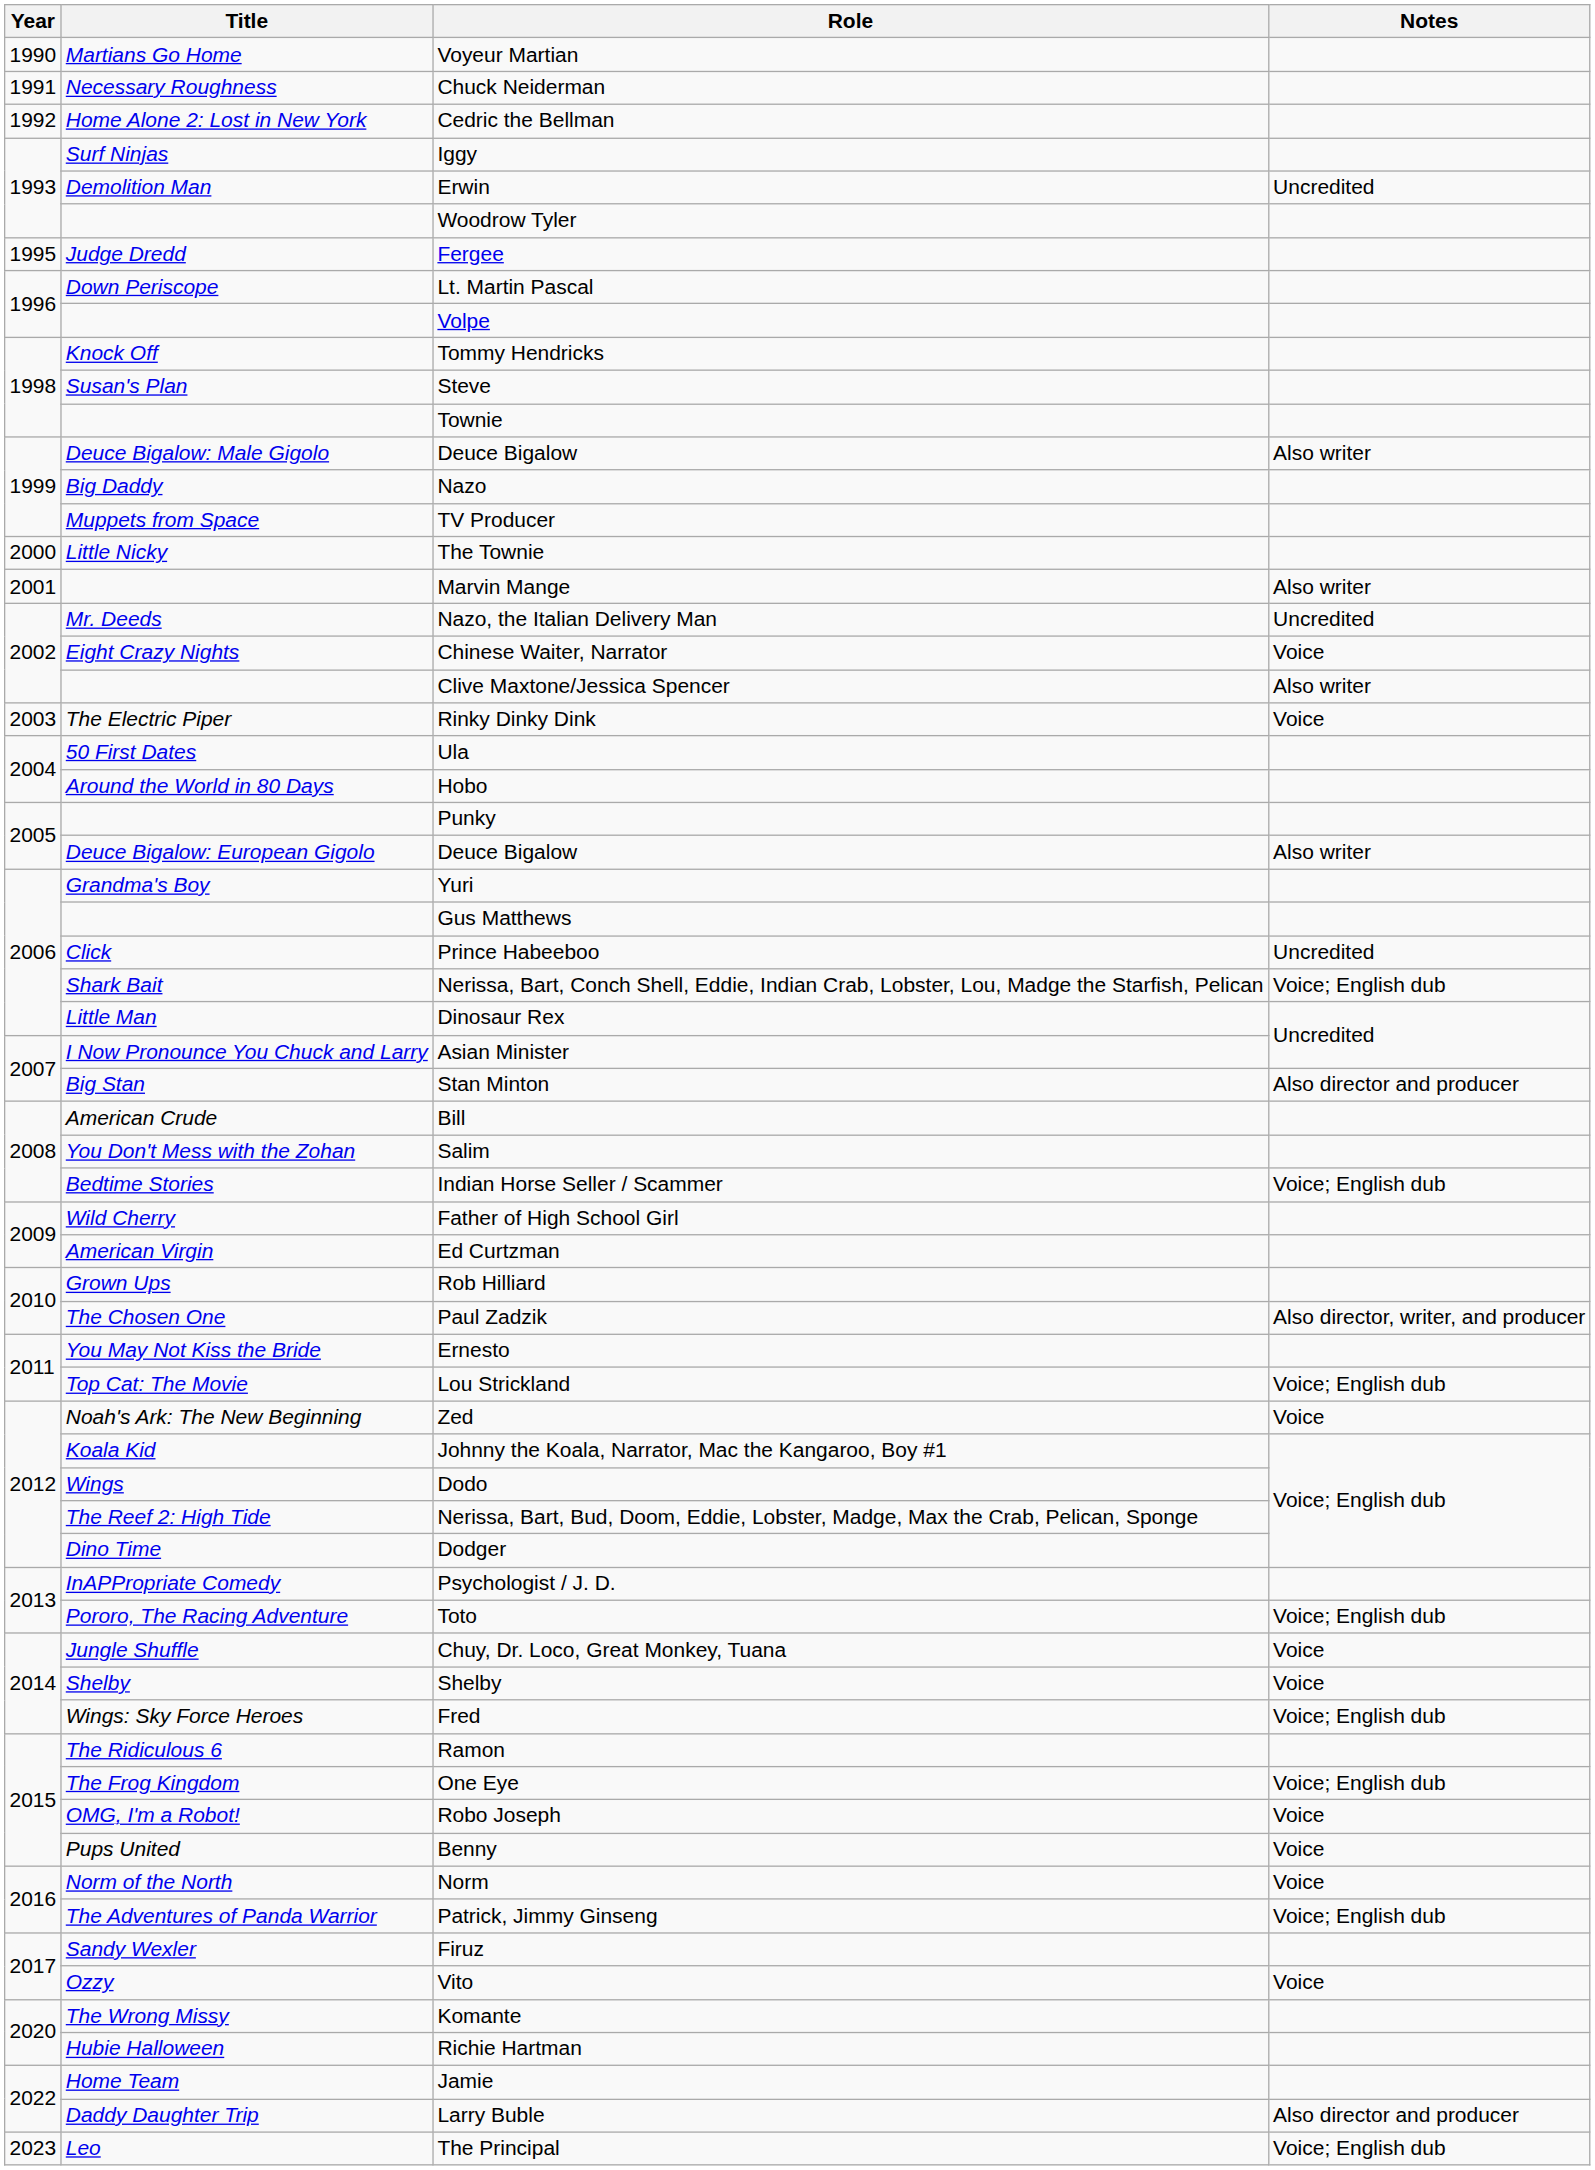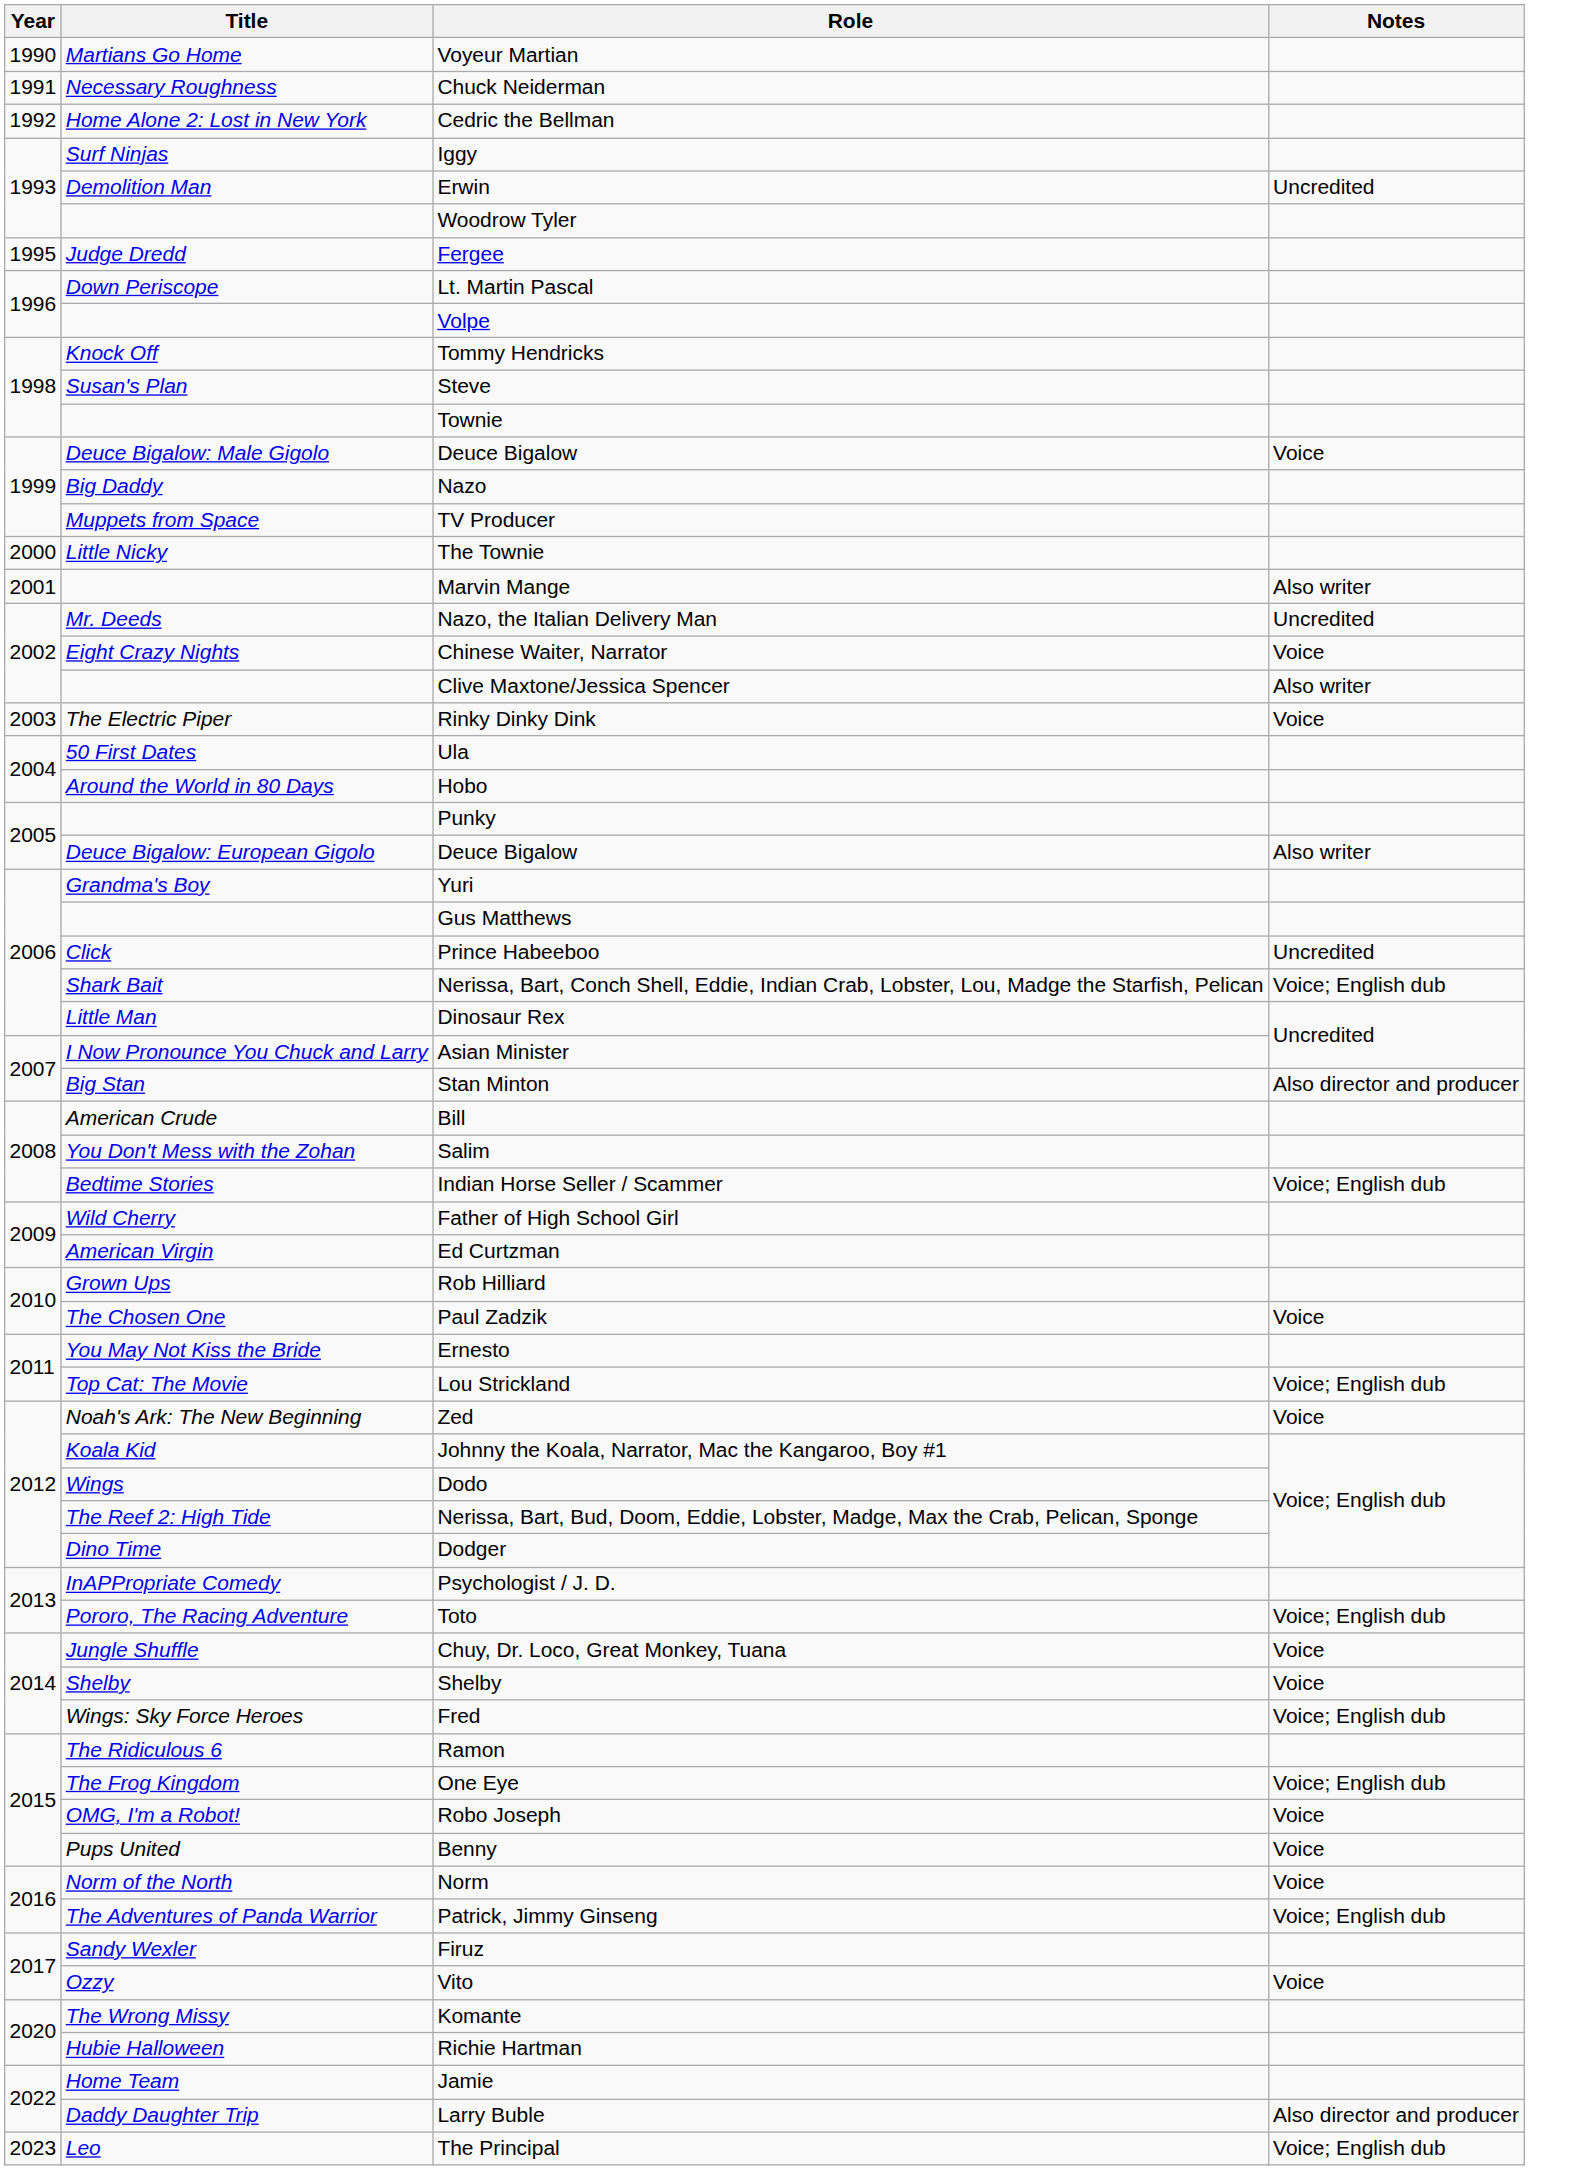 <table class="wikitable sortable">
 <tr>
 <th>Year</th>
 <th>Title</th>
 <th>Role</th>
 <th class="unsortable">Notes</th>
 </tr>
 <tr>
 <td>1990</td>
 <td><em><a href='#'>Martians Go Home</a></em></td>
 <td>Voyeur Martian</td>
 <td></td>
 </tr>
 <tr>
 <td>1991</td>
 <td><em><a href='#'>Necessary Roughness</a></em></td>
 <td>Chuck Neiderman</td>
 <td></td>
 </tr>
 <tr>
 <td>1992</td>
 <td><em><a href='#'>Home Alone 2: Lost in New York</a></em></td>
 <td>Cedric the Bellman</td>
 <td></td>
 </tr>
 <tr>
 <td rowspan="3">1993</td>
 <td><em><a href='#'>Surf Ninjas</a></em></td>
 <td>Iggy</td>
 <td></td>
 </tr>
 <tr>
 <td><em><a href='#'>Demolition Man</a></em></td>
 <td>Erwin</td>
 <td>Uncredited</td>
 </tr>
 <tr>
 <td><em></em></td>
 <td>Woodrow Tyler</td>
 <td></td>
 </tr>
 <tr>
 <td>1995</td>
 <td><em><a href='#'>Judge Dredd</a></em></td>
 <td><a href='#'>Fergee</a></td>
 <td></td>
 </tr>
 <tr>
 <td rowspan="2">1996</td>
 <td><em><a href='#'>Down Periscope</a></em></td>
 <td>Lt. Martin Pascal</td>
 <td></td>
 </tr>
 <tr>
 <td><em></em></td>
 <td><a href='#'>Volpe</a></td>
 <td></td>
 </tr>
 <tr>
 <td rowspan="3">1998</td>
 <td><em><a href='#'>Knock Off</a></em></td>
 <td>Tommy Hendricks</td>
 <td></td>
 </tr>
 <tr>
 <td><em><a href='#'>Susan's Plan</a></em></td>
 <td>Steve</td>
 <td></td>
 </tr>
 <tr>
 <td><em></em></td>
 <td>Townie</td>
 <td></td>
 </tr>
 <tr>
 <td rowspan="3">1999</td>
 <td><em><a href='#'>Deuce Bigalow: Male Gigolo</a></em></td>
 <td>Deuce Bigalow</td>
-<td>Also writer</td>
+<td>Voice</td>
 </tr>
 <tr>
 <td><em><a href='#'>Big Daddy</a></em></td>
 <td>Nazo</td>
 <td></td>
 </tr>
 <tr>
 <td><em><a href='#'>Muppets from Space</a></em></td>
 <td>TV Producer</td>
 <td></td>
 </tr>
 <tr>
 <td>2000</td>
 <td><em><a href='#'>Little Nicky</a></em></td>
 <td>The Townie</td>
 <td></td>
 </tr>
 <tr>
 <td>2001</td>
 <td><em></em></td>
 <td>Marvin Mange</td>
 <td>Also writer</td>
 </tr>
 <tr>
 <td rowspan="3">2002</td>
 <td><em><a href='#'>Mr. Deeds</a></em></td>
 <td>Nazo, the Italian Delivery Man</td>
 <td>Uncredited</td>
 </tr>
 <tr>
 <td><em><a href='#'>Eight Crazy Nights</a></em></td>
 <td>Chinese Waiter, Narrator</td>
 <td>Voice</td>
 </tr>
 <tr>
 <td><em></em></td>
 <td>Clive Maxtone/Jessica Spencer</td>
 <td>Also writer</td>
 </tr>
 <tr>
 <td>2003</td>
 <td><em>The Electric Piper</em></td>
 <td>Rinky Dinky Dink</td>
 <td>Voice</td>
 </tr>
 <tr>
 <td rowspan="2">2004</td>
 <td><em><a href='#'>50 First Dates</a></em></td>
 <td>Ula</td>
 <td></td>
 </tr>
 <tr>
 <td><em><a href='#'>Around the World in 80 Days</a></em></td>
 <td>Hobo</td>
 <td></td>
 </tr>
 <tr>
 <td rowspan="2">2005</td>
 <td><em></em></td>
 <td>Punky</td>
 <td></td>
 </tr>
 <tr>
 <td><em><a href='#'>Deuce Bigalow: European Gigolo</a></em></td>
 <td>Deuce Bigalow</td>
 <td>Also writer</td>
 </tr>
 <tr>
 <td rowspan="5">2006</td>
 <td><em><a href='#'>Grandma's Boy</a></em></td>
 <td>Yuri</td>
 <td></td>
 </tr>
 <tr>
 <td><em></em></td>
 <td>Gus Matthews</td>
 <td></td>
 </tr>
 <tr>
 <td><em><a href='#'>Click</a></em></td>
 <td>Prince Habeeboo</td>
 <td>Uncredited</td>
 </tr>
 <tr>
 <td><em><a href='#'>Shark Bait</a></em></td>
 <td>Nerissa, Bart, Conch Shell, Eddie, Indian Crab, Lobster, Lou, Madge the Starfish, Pelican</td>
 <td>Voice; English dub</td>
 </tr>
 <tr>
 <td><em><a href='#'>Little Man</a></em></td>
 <td>Dinosaur Rex</td>
 <td rowspan="2">Uncredited</td>
 </tr>
 <tr>
 <td rowspan="2">2007</td>
 <td><em><a href='#'>I Now Pronounce You Chuck and Larry</a></em></td>
 <td>Asian Minister</td>
 </tr>
 <tr>
 <td><em><a href='#'>Big Stan</a></em></td>
 <td>Stan Minton</td>
 <td>Also director and producer</td>
 </tr>
 <tr>
 <td rowspan="3">2008</td>
 <td><em>American Crude</em></td>
 <td>Bill</td>
 <td></td>
 </tr>
 <tr>
 <td><em><a href='#'>You Don't Mess with the Zohan</a></em></td>
 <td>Salim</td>
 <td></td>
 </tr>
 <tr>
 <td><em><a href='#'>Bedtime Stories</a></em></td>
 <td>Indian Horse Seller / Scammer</td>
 <td>Voice; English dub</td>
 </tr>
 <tr>
 <td rowspan="2">2009</td>
 <td><em><a href='#'>Wild Cherry</a></em></td>
 <td>Father of High School Girl</td>
 <td></td>
 </tr>
 <tr>
 <td><em><a href='#'>American Virgin</a></em></td>
 <td>Ed Curtzman</td>
 <td></td>
 </tr>
 <tr>
 <td rowspan="2">2010</td>
 <td><em><a href='#'>Grown Ups</a></em></td>
 <td>Rob Hilliard</td>
 <td></td>
 </tr>
 <tr>
 <td><em><a href='#'>The Chosen One</a></em></td>
 <td>Paul Zadzik</td>
-<td>Also director, writer, and producer</td>
+<td>Voice</td>
 </tr>
 <tr>
 <td rowspan="2">2011</td>
 <td><em><a href='#'>You May Not Kiss the Bride</a></em></td>
 <td>Ernesto</td>
 <td></td>
 </tr>
 <tr>
 <td><em><a href='#'>Top Cat: The Movie</a></em></td>
 <td>Lou Strickland</td>
 <td>Voice; English dub</td>
 </tr>
 <tr>
 <td rowspan="5">2012</td>
 <td><em>Noah's Ark: The New Beginning</em></td>
 <td>Zed</td>
 <td>Voice</td>
 </tr>
 <tr>
 <td><em><a href='#'>Koala Kid</a></em></td>
 <td>Johnny the Koala, Narrator, Mac the Kangaroo, Boy #1</td>
 <td rowspan="4">Voice; English dub</td>
 </tr>
 <tr>
 <td><em><a href='#'>Wings</a></em></td>
 <td>Dodo</td>
 </tr>
 <tr>
 <td><em><a href='#'>The Reef 2: High Tide</a></em></td>
 <td>Nerissa, Bart, Bud, Doom, Eddie, Lobster, Madge, Max the Crab, Pelican, Sponge</td>
 </tr>
 <tr>
 <td><em><a href='#'>Dino Time</a></em></td>
 <td>Dodger</td>
 </tr>
 <tr>
 <td rowspan="2">2013</td>
 <td><em><a href='#'>InAPPropriate Comedy</a></em></td>
 <td>Psychologist / J. D.</td>
 <td></td>
 </tr>
 <tr>
 <td><em><a href='#'>Pororo, The Racing Adventure</a></em></td>
 <td>Toto</td>
 <td>Voice; English dub</td>
 </tr>
 <tr>
 <td rowspan="3">2014</td>
 <td><em><a href='#'>Jungle Shuffle</a></em></td>
 <td>Chuy, Dr. Loco, Great Monkey, Tuana</td>
 <td>Voice</td>
 </tr>
 <tr>
 <td><em><a href='#'>Shelby</a></em></td>
 <td>Shelby</td>
 <td>Voice</td>
 </tr>
 <tr>
 <td><em>Wings: Sky Force Heroes</em></td>
 <td>Fred</td>
 <td>Voice; English dub</td>
 </tr>
 <tr>
 <td rowspan="4">2015</td>
 <td><em><a href='#'>The Ridiculous 6</a></em></td>
 <td>Ramon</td>
 <td></td>
 </tr>
 <tr>
 <td><em><a href='#'>The Frog Kingdom</a></em></td>
 <td>One Eye</td>
 <td>Voice; English dub</td>
 </tr>
 <tr>
 <td><em><a href='#'>OMG, I'm a Robot!</a></em></td>
 <td>Robo Joseph</td>
 <td>Voice</td>
 </tr>
 <tr>
 <td><em>Pups United</em></td>
 <td>Benny</td>
 <td>Voice</td>
 </tr>
 <tr>
 <td rowspan="2">2016</td>
 <td><em><a href='#'>Norm of the North</a></em></td>
 <td>Norm</td>
 <td>Voice</td>
 </tr>
 <tr>
 <td><em><a href='#'>The Adventures of Panda Warrior</a></em></td>
 <td>Patrick, Jimmy Ginseng</td>
 <td>Voice; English dub</td>
 </tr>
 <tr>
 <td rowspan="2">2017</td>
 <td><em><a href='#'>Sandy Wexler</a></em></td>
 <td>Firuz</td>
 <td></td>
 </tr>
 <tr>
 <td><em><a href='#'>Ozzy</a></em></td>
 <td>Vito</td>
 <td>Voice</td>
 </tr>
 <tr>
 <td rowspan="2">2020</td>
 <td><em><a href='#'>The Wrong Missy</a></em></td>
 <td>Komante</td>
 <td></td>
 </tr>
 <tr>
 <td><em><a href='#'>Hubie Halloween</a></em></td>
 <td>Richie Hartman</td>
 <td></td>
 </tr>
 <tr>
 <td rowspan="2">2022</td>
 <td><em><a href='#'>Home Team</a></em></td>
 <td>Jamie</td>
 <td></td>
 </tr>
 <tr>
 <td><em><a href='#'>Daddy Daughter Trip</a></em></td>
 <td>Larry Buble</td>
 <td>Also director and producer</td>
 </tr>
 <tr>
 <td>2023</td>
 <td><em><a href='#'>Leo</a></em></td>
 <td>The Principal</td>
 <td>Voice; English dub</td>
 </tr>
 </table>
